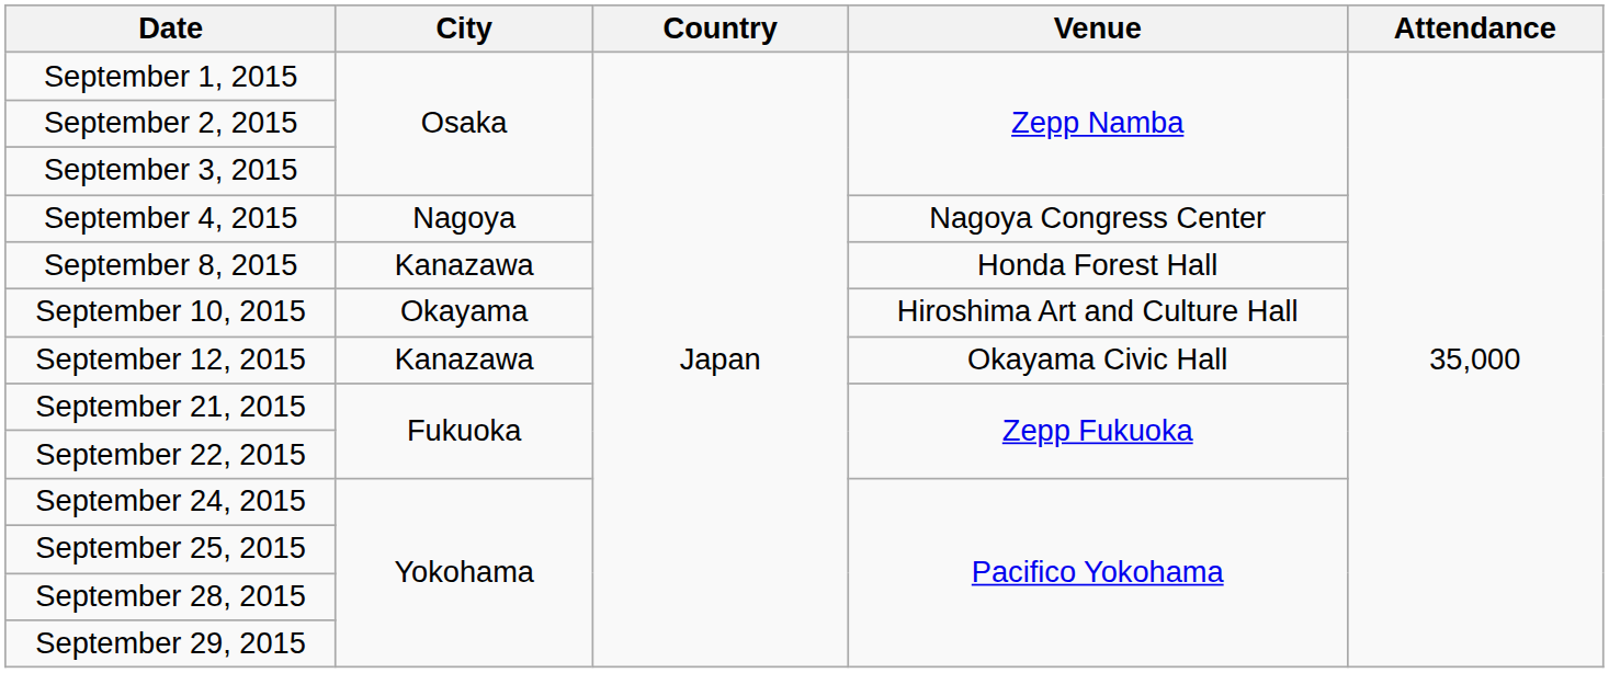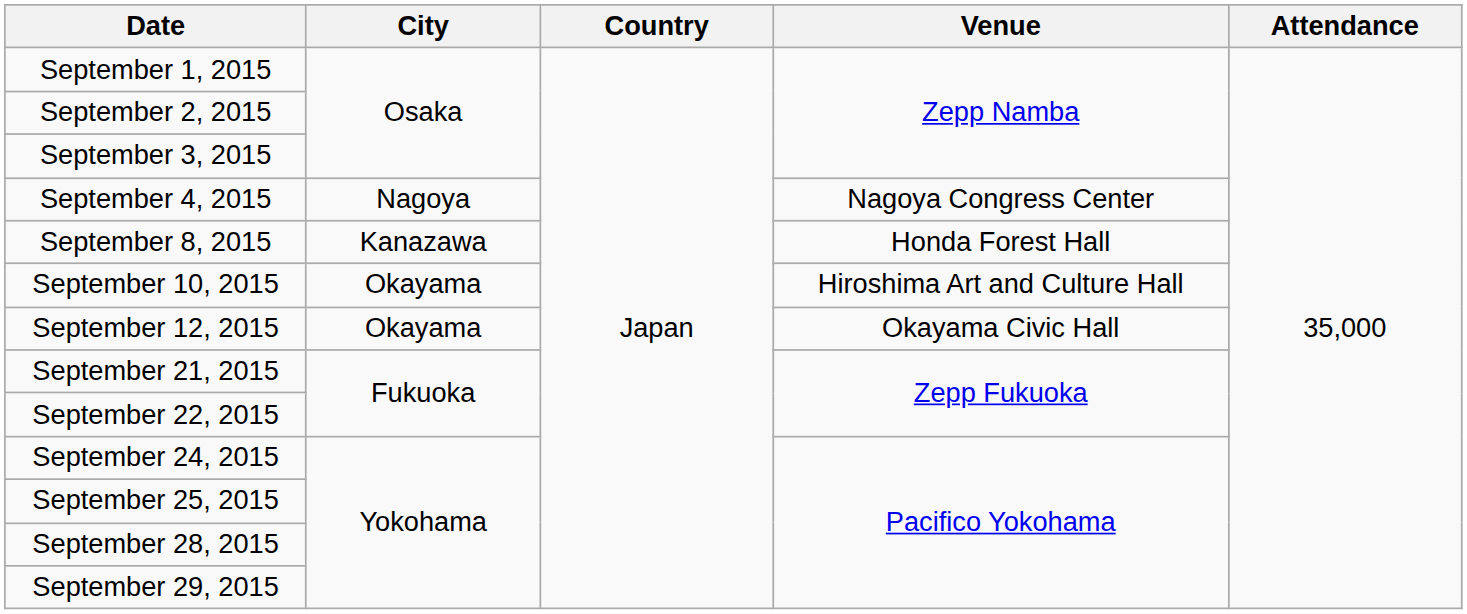 <table class="wikitable" style="text-align:center;">
 <tr>
 <th width="170">Date</th>
 <th width="130">City</th>
 <th width="130">Country</th>
 <th width="260">Venue</th>
 <th width="130">Attendance</th>
 </tr>
 <tr>
 <td>September 1, 2015</td>
 <td rowspan="3">Osaka</td>
 <td rowspan="13">Japan</td>
 <td rowspan="3"><a href='#'>Zepp Namba</a></td>
 <td rowspan="13">35,000</td>
 </tr>
 <tr>
 <td>September 2, 2015</td>
 </tr>
 <tr>
 <td>September 3, 2015</td>
 </tr>
 <tr>
 <td>September 4, 2015</td>
 <td>Nagoya</td>
 <td>Nagoya Congress Center</td>
 </tr>
 <tr>
 <td>September 8, 2015</td>
 <td>Kanazawa</td>
 <td>Honda Forest Hall</td>
 </tr>
 <tr>
 <td>September 10, 2015</td>
 <td>Okayama</td>
 <td>Hiroshima Art and Culture Hall</td>
 </tr>
 <tr>
 <td>September 12, 2015</td>
-<td>Kanazawa</td>
+<td>Okayama</td>
 <td>Okayama Civic Hall</td>
 </tr>
 <tr>
 <td>September 21, 2015</td>
 <td rowspan="2">Fukuoka</td>
 <td rowspan="2"><a href='#'>Zepp Fukuoka</a></td>
 </tr>
 <tr>
 <td>September 22, 2015</td>
 </tr>
 <tr>
 <td>September 24, 2015</td>
 <td rowspan="4">Yokohama</td>
 <td rowspan="4"><a href='#'>Pacifico Yokohama</a></td>
 </tr>
 <tr>
 <td>September 25, 2015</td>
 </tr>
 <tr>
 <td>September 28, 2015</td>
 </tr>
 <tr>
 <td>September 29, 2015</td>
 </tr>
 </table>
